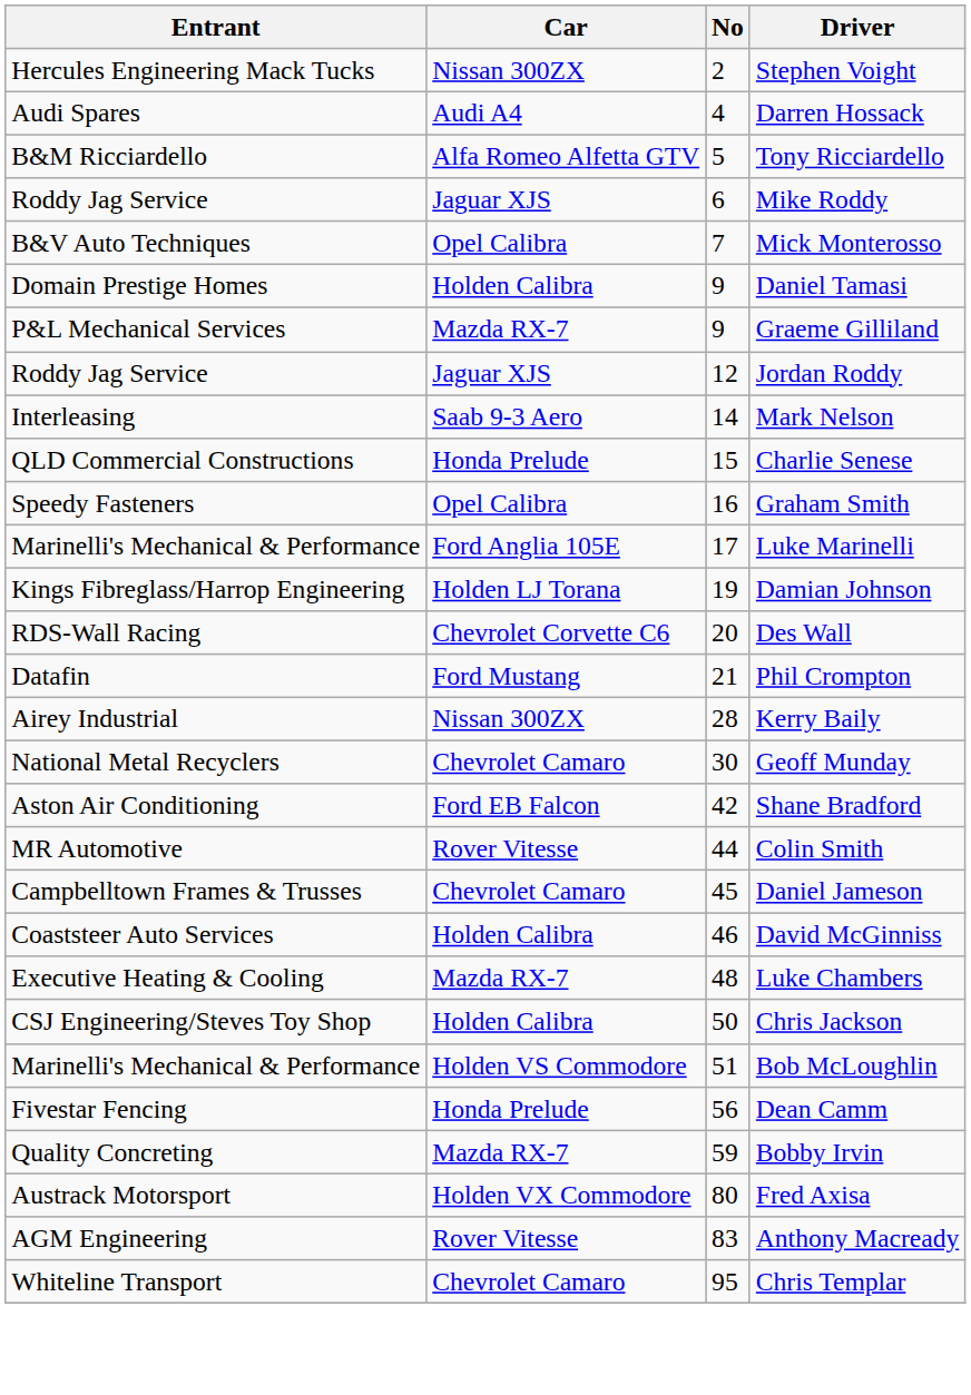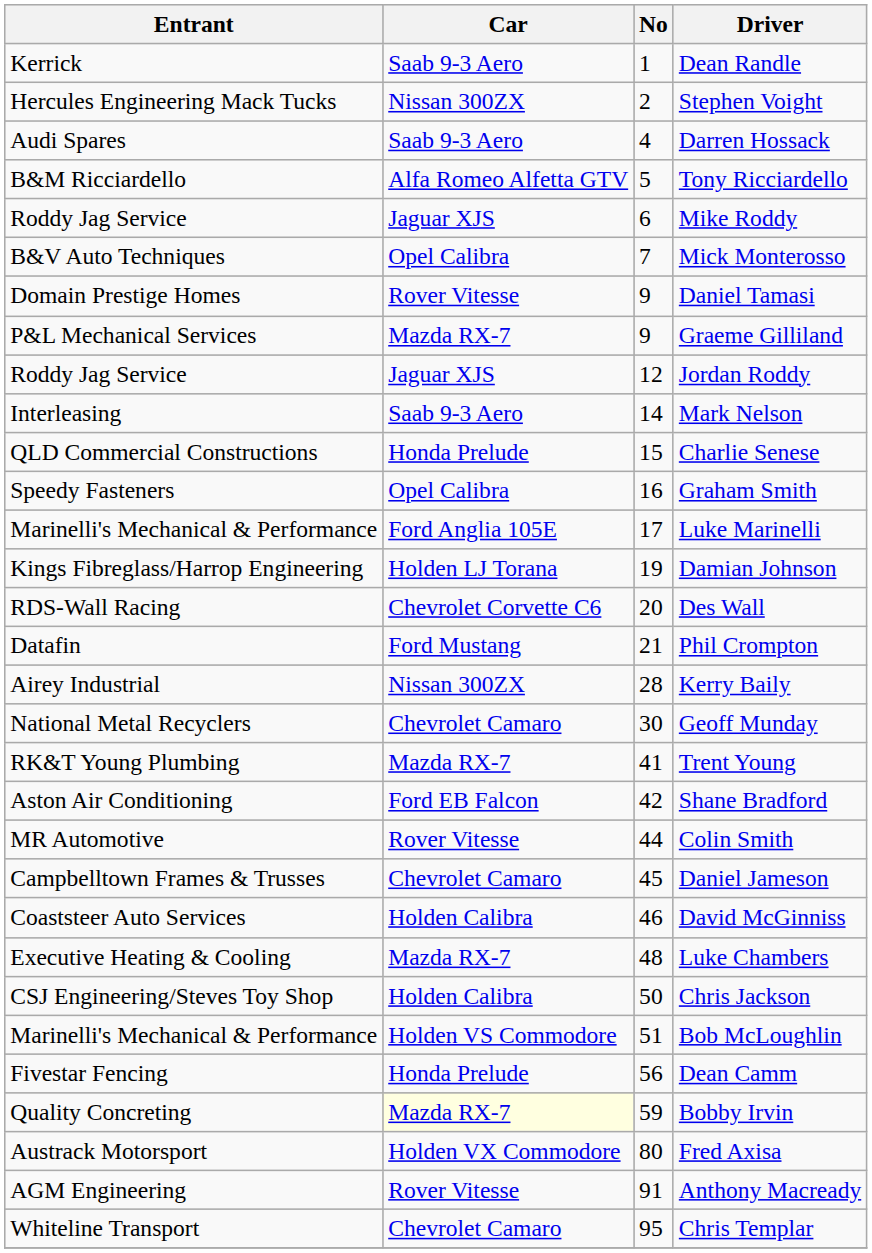 <table class="wikitable" style="font-size: 95%;">
 <tr>
 <th>Entrant</th>
 <th>Car</th>
 <th>No</th>
 <th>Driver</th>
+</tr>
+<tr>
+<td>Kerrick</td>
+<td><a href='#'>Saab 9-3 Aero</a></td>
+<td>1</td>
+<td><a href='#'>Dean Randle</a></td>
 </tr>
 <tr>
 <td>Hercules Engineering Mack Tucks</td>
 <td><a href='#'>Nissan 300ZX</a></td>
 <td>2</td>
 <td><a href='#'>Stephen Voight</a></td>
 </tr>
 <tr>
 <td>Audi Spares</td>
-<td><a href='#'>Audi A4</a></td>
+<td><a href='#'>Saab 9-3 Aero</a></td>
 <td>4</td>
 <td><a href='#'>Darren Hossack</a></td>
 </tr>
 <tr>
 <td>B&M Ricciardello</td>
 <td><a href='#'>Alfa Romeo Alfetta GTV</a></td>
 <td>5</td>
 <td><a href='#'>Tony Ricciardello</a></td>
 </tr>
 <tr>
 <td>Roddy Jag Service</td>
 <td><a href='#'>Jaguar XJS</a></td>
 <td>6</td>
 <td><a href='#'>Mike Roddy</a></td>
 </tr>
 <tr>
 <td>B&V Auto Techniques</td>
 <td><a href='#'>Opel Calibra</a></td>
 <td>7</td>
 <td><a href='#'>Mick Monterosso</a></td>
 </tr>
 <tr>
 <td>Domain Prestige Homes</td>
-<td><a href='#'>Holden Calibra</a></td>
+<td><a href='#'>Rover Vitesse</a></td>
 <td>9</td>
 <td><a href='#'>Daniel Tamasi</a></td>
 </tr>
 <tr>
 <td>P&L Mechanical Services</td>
 <td><a href='#'>Mazda RX-7</a></td>
 <td>9</td>
 <td><a href='#'>Graeme Gilliland</a></td>
 </tr>
 <tr>
 <td>Roddy Jag Service</td>
 <td><a href='#'>Jaguar XJS</a></td>
 <td>12</td>
 <td><a href='#'>Jordan Roddy</a></td>
 </tr>
 <tr>
 <td>Interleasing</td>
 <td><a href='#'>Saab 9-3 Aero</a></td>
 <td>14</td>
 <td><a href='#'>Mark Nelson</a></td>
 </tr>
 <tr>
 <td>QLD Commercial Constructions</td>
 <td><a href='#'>Honda Prelude</a></td>
 <td>15</td>
 <td><a href='#'>Charlie Senese</a></td>
 </tr>
 <tr>
 <td>Speedy Fasteners</td>
 <td><a href='#'>Opel Calibra</a></td>
 <td>16</td>
 <td><a href='#'>Graham Smith</a></td>
 </tr>
 <tr>
 <td>Marinelli's Mechanical & Performance</td>
 <td><a href='#'>Ford Anglia 105E</a></td>
 <td>17</td>
 <td><a href='#'>Luke Marinelli</a></td>
 </tr>
 <tr>
 <td>Kings Fibreglass/Harrop Engineering</td>
 <td><a href='#'>Holden LJ Torana</a></td>
 <td>19</td>
 <td><a href='#'>Damian Johnson</a></td>
 </tr>
 <tr>
 <td>RDS-Wall Racing</td>
 <td><a href='#'>Chevrolet Corvette C6</a></td>
 <td>20</td>
 <td><a href='#'>Des Wall</a></td>
 </tr>
 <tr>
 <td>Datafin</td>
 <td><a href='#'>Ford Mustang</a></td>
 <td>21</td>
 <td><a href='#'>Phil Crompton</a></td>
 </tr>
 <tr>
 <td>Airey Industrial</td>
 <td><a href='#'>Nissan 300ZX</a></td>
 <td>28</td>
 <td><a href='#'>Kerry Baily</a></td>
 </tr>
 <tr>
 <td>National Metal Recyclers</td>
 <td><a href='#'>Chevrolet Camaro</a></td>
 <td>30</td>
 <td><a href='#'>Geoff Munday</a></td>
 </tr>
 <tr>
+<td>RK&T Young Plumbing</td>
+<td><a href='#'>Mazda RX-7</a></td>
+<td>41</td>
+<td><a href='#'>Trent Young</a></td>
+</tr>
+<tr>
 <td>Aston Air Conditioning</td>
 <td><a href='#'>Ford EB Falcon</a></td>
 <td>42</td>
 <td><a href='#'>Shane Bradford</a></td>
 </tr>
 <tr>
 <td>MR Automotive</td>
 <td><a href='#'>Rover Vitesse</a></td>
 <td>44</td>
 <td><a href='#'>Colin Smith</a></td>
 </tr>
 <tr>
 <td>Campbelltown Frames & Trusses</td>
 <td><a href='#'>Chevrolet Camaro</a></td>
 <td>45</td>
 <td><a href='#'>Daniel Jameson</a></td>
 </tr>
 <tr>
 <td>Coaststeer Auto Services</td>
 <td><a href='#'>Holden Calibra</a></td>
 <td>46</td>
 <td><a href='#'>David McGinniss</a></td>
 </tr>
 <tr>
 <td>Executive Heating & Cooling</td>
 <td><a href='#'>Mazda RX-7</a></td>
 <td>48</td>
 <td><a href='#'>Luke Chambers</a></td>
 </tr>
 <tr>
 <td>CSJ Engineering/Steves Toy Shop</td>
 <td><a href='#'>Holden Calibra</a></td>
 <td>50</td>
 <td><a href='#'>Chris Jackson</a></td>
 </tr>
 <tr>
 <td>Marinelli's Mechanical & Performance</td>
 <td><a href='#'>Holden VS Commodore</a></td>
 <td>51</td>
 <td><a href='#'>Bob McLoughlin</a></td>
 </tr>
 <tr>
 <td>Fivestar Fencing</td>
 <td><a href='#'>Honda Prelude</a></td>
 <td>56</td>
 <td><a href='#'>Dean Camm</a></td>
 </tr>
 <tr>
 <td>Quality Concreting</td>
-<td><a href='#'>Mazda RX-7</a></td>
+<td style="background: lightyellow;"><a href='#'>Mazda RX-7</a></td>
 <td>59</td>
 <td><a href='#'>Bobby Irvin</a></td>
 </tr>
 <tr>
 <td>Austrack Motorsport</td>
 <td><a href='#'>Holden VX Commodore</a></td>
 <td>80</td>
 <td><a href='#'>Fred Axisa</a></td>
 </tr>
 <tr>
 <td>AGM Engineering</td>
 <td><a href='#'>Rover Vitesse</a></td>
-<td>83</td>
+<td>91</td>
 <td><a href='#'>Anthony Macready</a></td>
 </tr>
 <tr>
 <td>Whiteline Transport</td>
 <td><a href='#'>Chevrolet Camaro</a></td>
 <td>95</td>
 <td><a href='#'>Chris Templar</a></td>
 </tr>
 <tr>
 </tr>
 </table>
